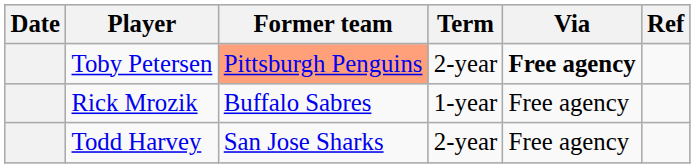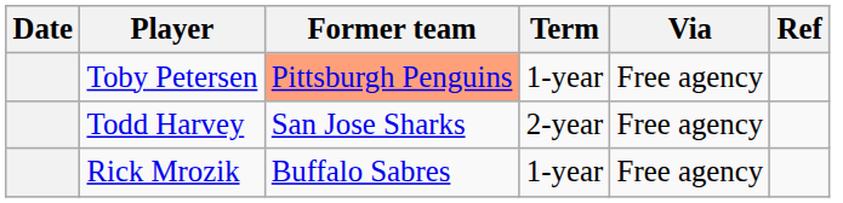 <table class="wikitable plainrowheaders">
 <tr style="background:#ddd; text-align:center;">
 <th>Date</th>
 <th>Player</th>
 <th>Former team</th>
 <th>Term</th>
 <th>Via</th>
 <th>Ref</th>
 </tr>
 <tr>
 <th scope="row"></th>
 <td><a href='#'>Toby Petersen</a></td>
 <td style="background: lightsalmon;"><a href='#'>Pittsburgh Penguins</a></td>
-<td>2-year</td>
-<td><strong>Free agency</strong></td>
-<td></td>
-</tr>
-<tr>
-<th scope="row"></th>
-<td><a href='#'>Rick Mrozik</a></td>
-<td><a href='#'>Buffalo Sabres</a></td>
 <td>1-year</td>
 <td>Free agency</td>
 <td></td>
 </tr>
 <tr>
 <th scope="row"></th>
 <td><a href='#'>Todd Harvey</a></td>
 <td><a href='#'>San Jose Sharks</a></td>
 <td>2-year</td>
 <td>Free agency</td>
 <td></td>
 </tr>
+<tr>
+<th scope="row"></th>
+<td><a href='#'>Rick Mrozik</a></td>
+<td><a href='#'>Buffalo Sabres</a></td>
+<td>1-year</td>
+<td>Free agency</td>
+<td></td>
+</tr>
 </table>
